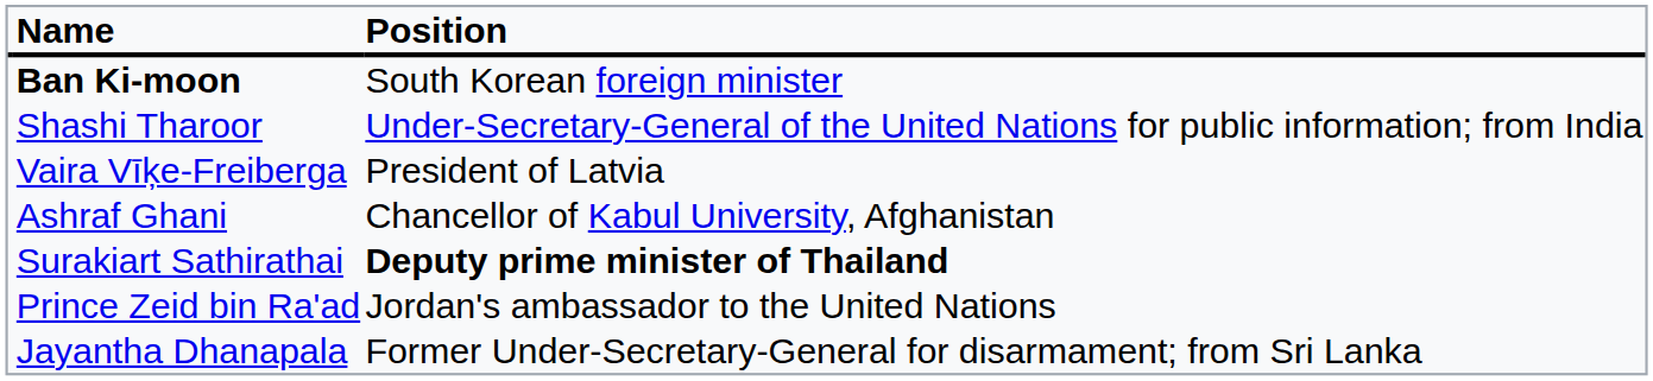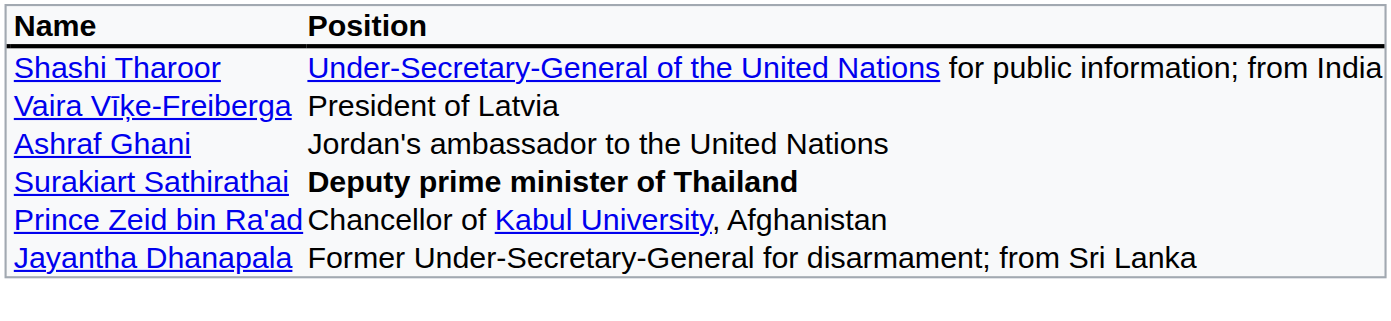 <table class="floatright" style="white-space:nowrap; clear:right; margin-left:1em; margin-right:0; font-size:90%; width:auto; border-spacing:0px; border: 1px solid #a2a9b1; background-color: #f8f9fa;">
 <tr>
 <th scope="col" style="border-bottom: solid 2px black;"></th>
 <th scope="col" style="border-bottom: solid 2px black; text-align:left;">Name</th>
 <th scope="col" style="border-bottom: solid 2px black; text-align:left;">Position</th>
-</tr>
-<tr>
-<td></td>
-<td><strong>Ban Ki-moon</strong></td>
-<td>South Korean <a href='#'>foreign minister</a></td>
 </tr>
 <tr>
 <td></td>
 <td><a href='#'>Shashi Tharoor</a></td>
 <td><a href='#'>Under-Secretary-General of the United Nations</a> for public information; from India</td>
 </tr>
 <tr>
 <td></td>
 <td><a href='#'>Vaira Vīķe-Freiberga</a></td>
 <td>President of Latvia</td>
 </tr>
 <tr>
 <td></td>
 <td><a href='#'>Ashraf Ghani</a></td>
-<td>Chancellor of <a href='#'>Kabul University</a>, Afghanistan</td>
+<td>Jordan's ambassador to the United Nations</td>
 </tr>
 <tr>
 <td></td>
 <td><a href='#'>Surakiart Sathirathai</a></td>
 <td><strong>Deputy prime minister of Thailand</strong></td>
 </tr>
 <tr>
 <td></td>
 <td><a href='#'>Prince Zeid bin Ra'ad</a></td>
-<td>Jordan's ambassador to the United Nations</td>
+<td>Chancellor of <a href='#'>Kabul University</a>, Afghanistan</td>
 </tr>
 <tr>
 <td></td>
 <td><a href='#'>Jayantha Dhanapala</a></td>
 <td>Former Under-Secretary-General for disarmament; from Sri Lanka</td>
 </tr>
 </table>
